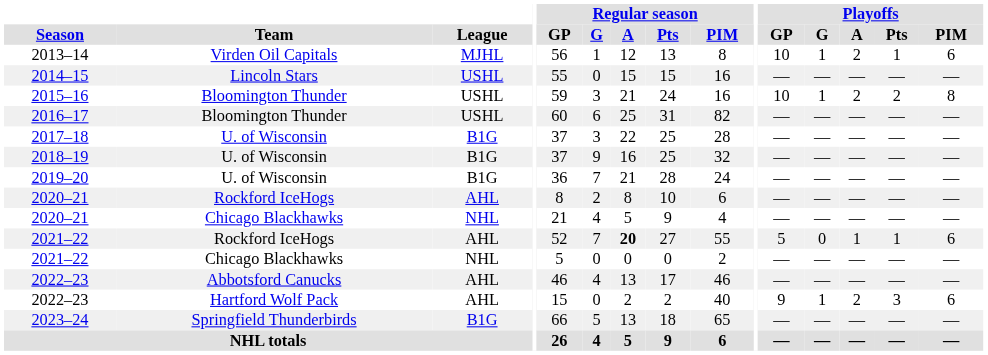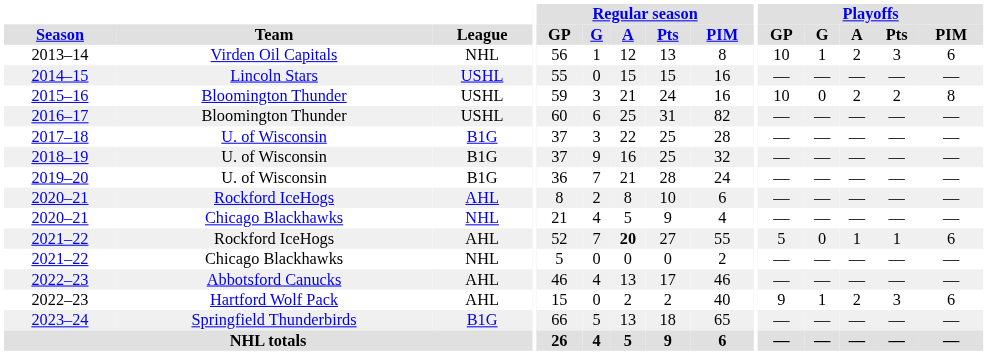 <table border="0" cellpadding="1" cellspacing="0" style="text-align:center; width:60em">
 <tr bgcolor="#e0e0e0">
 <th colspan="3" bgcolor="#ffffff"></th>
 <th rowspan="99" bgcolor="#ffffff"></th>
 <th colspan="5"><a href='#'>Regular season</a></th>
 <th rowspan="99" bgcolor="#ffffff"></th>
 <th colspan="5"><a href='#'>Playoffs</a></th>
 </tr>
 <tr bgcolor="#e0e0e0">
 <th><a href='#'>Season</a></th>
 <th>Team</th>
 <th>League</th>
 <th>GP</th>
 <th><a href='#'>G</a></th>
 <th><a href='#'>A</a></th>
 <th><a href='#'>Pts</a></th>
 <th><a href='#'>PIM</a></th>
 <th>GP</th>
 <th>G</th>
 <th>A</th>
 <th>Pts</th>
 <th>PIM</th>
 </tr>
 <tr>
 <td>2013–14</td>
 <td><a href='#'>Virden Oil Capitals</a></td>
-<td><a href='#'>MJHL</a></td>
+<td>NHL</td>
 <td>56</td>
 <td>1</td>
 <td>12</td>
 <td>13</td>
 <td>8</td>
 <td>10</td>
 <td>1</td>
 <td>2</td>
-<td>1</td>
+<td>3</td>
 <td>6</td>
 </tr>
 <tr bgcolor="#f0f0f0">
 <td><a href='#'>2014–15</a></td>
 <td><a href='#'>Lincoln Stars</a></td>
 <td><a href='#'>USHL</a></td>
 <td>55</td>
 <td>0</td>
 <td>15</td>
 <td>15</td>
 <td>16</td>
 <td>—</td>
 <td>—</td>
 <td>—</td>
 <td>—</td>
 <td>—</td>
 </tr>
 <tr>
 <td><a href='#'>2015–16</a></td>
 <td><a href='#'>Bloomington Thunder</a></td>
 <td>USHL</td>
 <td>59</td>
 <td>3</td>
 <td>21</td>
 <td>24</td>
 <td>16</td>
 <td>10</td>
-<td>1</td>
+<td>0</td>
 <td>2</td>
 <td>2</td>
 <td>8</td>
 </tr>
 <tr bgcolor="#f0f0f0">
 <td><a href='#'>2016–17</a></td>
 <td>Bloomington Thunder</td>
 <td>USHL</td>
 <td>60</td>
 <td>6</td>
 <td>25</td>
 <td>31</td>
 <td>82</td>
 <td>—</td>
 <td>—</td>
 <td>—</td>
 <td>—</td>
 <td>—</td>
 </tr>
 <tr>
 <td><a href='#'>2017–18</a></td>
 <td><a href='#'>U. of Wisconsin</a></td>
 <td><a href='#'>B1G</a></td>
 <td>37</td>
 <td>3</td>
 <td>22</td>
 <td>25</td>
 <td>28</td>
 <td>—</td>
 <td>—</td>
 <td>—</td>
 <td>—</td>
 <td>—</td>
 </tr>
 <tr bgcolor="#f0f0f0">
 <td><a href='#'>2018–19</a></td>
 <td>U. of Wisconsin</td>
 <td>B1G</td>
 <td>37</td>
 <td>9</td>
 <td>16</td>
 <td>25</td>
 <td>32</td>
 <td>—</td>
 <td>—</td>
 <td>—</td>
 <td>—</td>
 <td>—</td>
 </tr>
 <tr>
 <td><a href='#'>2019–20</a></td>
 <td>U. of Wisconsin</td>
 <td>B1G</td>
 <td>36</td>
 <td>7</td>
 <td>21</td>
 <td>28</td>
 <td>24</td>
 <td>—</td>
 <td>—</td>
 <td>—</td>
 <td>—</td>
 <td>—</td>
 </tr>
 <tr bgcolor="#f0f0f0">
 <td><a href='#'>2020–21</a></td>
 <td><a href='#'>Rockford IceHogs</a></td>
 <td><a href='#'>AHL</a></td>
 <td>8</td>
 <td>2</td>
 <td>8</td>
 <td>10</td>
 <td>6</td>
 <td>—</td>
 <td>—</td>
 <td>—</td>
 <td>—</td>
 <td>—</td>
 </tr>
 <tr>
 <td><a href='#'>2020–21</a></td>
 <td><a href='#'>Chicago Blackhawks</a></td>
 <td><a href='#'>NHL</a></td>
 <td>21</td>
 <td>4</td>
 <td>5</td>
 <td>9</td>
 <td>4</td>
 <td>—</td>
 <td>—</td>
 <td>—</td>
 <td>—</td>
 <td>—</td>
 </tr>
 <tr bgcolor="#f0f0f0">
 <td><a href='#'>2021–22</a></td>
 <td>Rockford IceHogs</td>
 <td>AHL</td>
 <td>52</td>
 <td>7</td>
 <td><strong>20</strong></td>
 <td>27</td>
 <td>55</td>
 <td>5</td>
 <td>0</td>
 <td>1</td>
 <td>1</td>
 <td>6</td>
 </tr>
 <tr>
 <td><a href='#'>2021–22</a></td>
 <td>Chicago Blackhawks</td>
 <td>NHL</td>
 <td>5</td>
 <td>0</td>
 <td>0</td>
 <td>0</td>
 <td>2</td>
 <td>—</td>
 <td>—</td>
 <td>—</td>
 <td>—</td>
 <td>—</td>
 </tr>
 <tr bgcolor="#f0f0f0">
 <td><a href='#'>2022–23</a></td>
 <td><a href='#'>Abbotsford Canucks</a></td>
 <td>AHL</td>
 <td>46</td>
 <td>4</td>
 <td>13</td>
 <td>17</td>
 <td>46</td>
 <td>—</td>
 <td>—</td>
 <td>—</td>
 <td>—</td>
 <td>—</td>
 </tr>
 <tr>
 <td>2022–23</td>
 <td><a href='#'>Hartford Wolf Pack</a></td>
 <td>AHL</td>
 <td>15</td>
 <td>0</td>
 <td>2</td>
 <td>2</td>
 <td>40</td>
 <td>9</td>
 <td>1</td>
 <td>2</td>
 <td>3</td>
 <td>6</td>
 </tr>
 <tr bgcolor="#f0f0f0">
 <td><a href='#'>2023–24</a></td>
 <td><a href='#'>Springfield Thunderbirds</a></td>
 <td><a href='#'>B1G</a></td>
 <td>66</td>
 <td>5</td>
 <td>13</td>
 <td>18</td>
 <td>65</td>
 <td>—</td>
 <td>—</td>
 <td>—</td>
 <td>—</td>
 <td>—</td>
 </tr>
 <tr bgcolor="#e0e0e0">
 <th colspan="3">NHL totals</th>
 <th>26</th>
 <th>4</th>
 <th>5</th>
 <th>9</th>
 <th>6</th>
 <th>—</th>
 <th>—</th>
 <th>—</th>
 <th>—</th>
 <th>—</th>
 </tr>
 </table>
